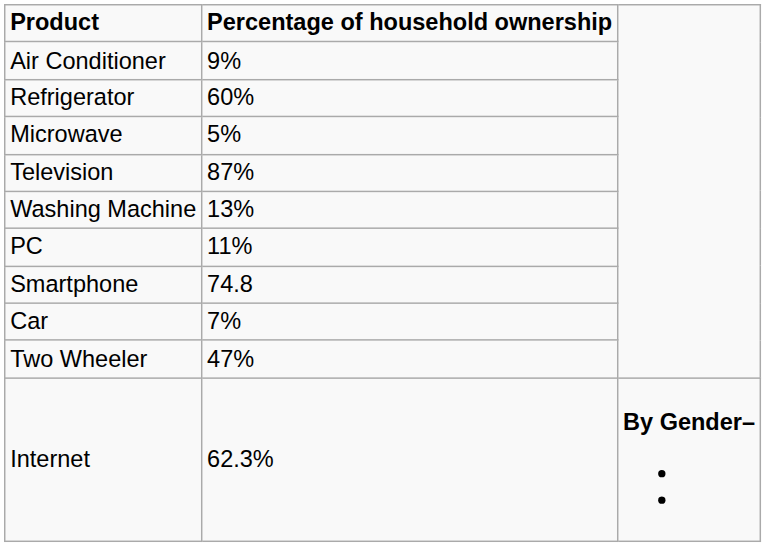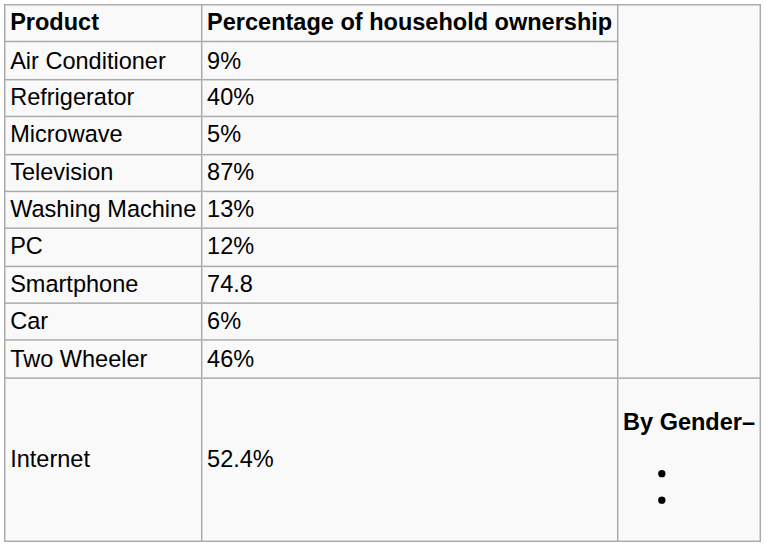 <table class="wikitable">
 <tr>
 <td><strong>Product</strong></td>
 <td><strong>Percentage of household ownership</strong></td>
 </tr>
 <tr>
 <td>Air Conditioner</td>
 <td>9%</td>
 </tr>
 <tr>
 <td>Refrigerator</td>
-<td>60%</td>
+<td>40%</td>
 </tr>
 <tr>
 <td>Microwave</td>
 <td>5%</td>
 </tr>
 <tr>
 <td>Television</td>
 <td>87%</td>
 </tr>
 <tr>
 <td>Washing Machine</td>
 <td>13%</td>
 </tr>
 <tr>
 <td>PC</td>
-<td>11%</td>
+<td>12%</td>
 </tr>
 <tr>
 <td>Smartphone</td>
 <td>74.8</td>
 </tr>
 <tr>
 <td>Car</td>
-<td>7%</td>
+<td>6%</td>
 </tr>
 <tr>
 <td>Two Wheeler</td>
-<td>47%</td>
+<td>46%</td>
 </tr>
 <tr>
 <td>Internet</td>
-<td>62.3%</td>
+<td>52.4%</td>
 <td><br><strong>By Gender–</strong><ul><li></li><li></li></ul></td>
 </tr>
 </table>
